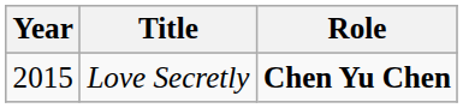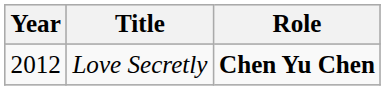 <table class="wikitable sortable">
 <tr>
 <th>Year</th>
 <th>Title</th>
 <th>Role</th>
 </tr>
 <tr>
-<td>2015</td>
+<td>2012</td>
 <td><em>Love Secretly</em></td>
 <td><strong>Chen Yu Chen</strong></td>
 </tr>
 </table>
